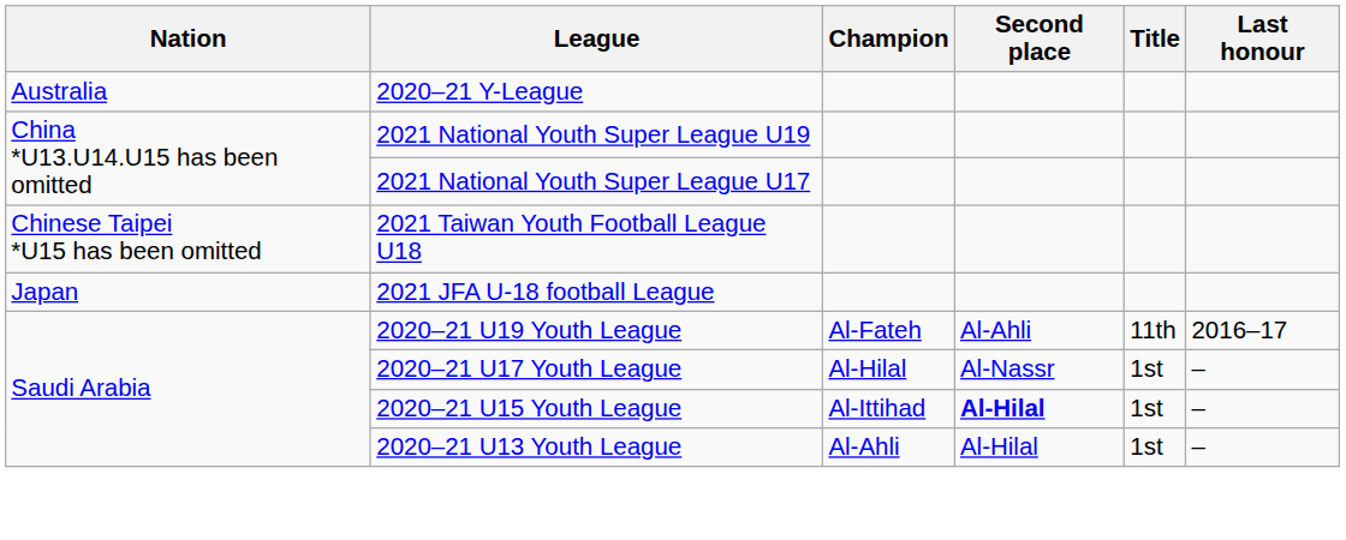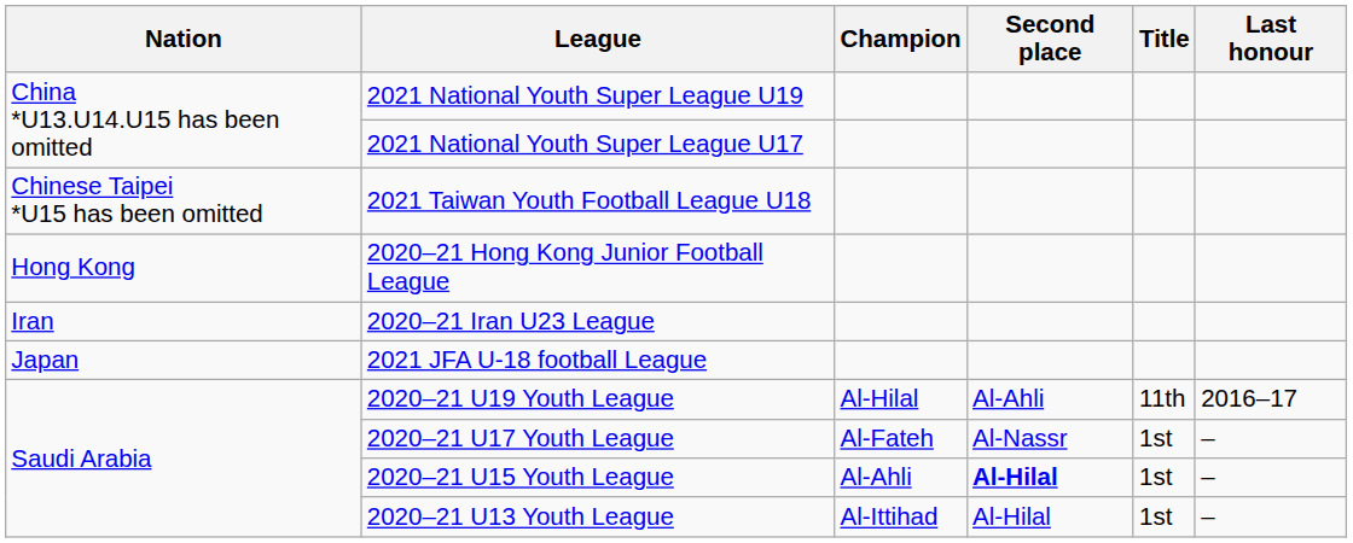 <table class="wikitable sortable">
 <tr>
 <th>Nation</th>
 <th>League</th>
 <th>Champion</th>
 <th>Second place</th>
 <th data-sort-type="number">Title</th>
 <th>Last honour</th>
-</tr>
-<tr>
-<td> <a href='#'>Australia</a></td>
-<td><a href='#'>2020–21 Y-League</a></td>
-<td></td>
-<td></td>
-<td></td>
-<td></td>
 </tr>
 <tr>
 <td rowspan="2"> <a href='#'>China</a> <br>*U13.U14.U15 has been omitted</td>
 <td><a href='#'>2021 National Youth Super League U19</a></td>
 <td></td>
 <td></td>
 <td></td>
 <td></td>
 </tr>
 <tr>
 <td><a href='#'>2021 National Youth Super League U17</a></td>
 <td></td>
 <td></td>
 <td></td>
 <td></td>
 </tr>
 <tr>
 <td> <a href='#'>Chinese Taipei</a> <br>*U15 has been omitted</td>
 <td><a href='#'>2021 Taiwan Youth Football League U18</a></td>
 <td></td>
 <td></td>
 <td></td>
 <td></td>
 </tr>
 <tr>
+<td> <a href='#'>Hong Kong</a></td>
+<td><a href='#'>2020–21 Hong Kong Junior Football League</a></td>
+<td></td>
+<td></td>
+<td></td>
+<td></td>
+</tr>
+<tr>
+<td> <a href='#'>Iran</a></td>
+<td><a href='#'>2020–21 Iran U23 League</a></td>
+<td></td>
+<td></td>
+<td></td>
+<td></td>
+</tr>
+<tr>
 <td> <a href='#'>Japan</a></td>
 <td><a href='#'>2021 JFA U-18 football League</a></td>
 <td></td>
 <td></td>
 <td></td>
 <td></td>
 </tr>
 <tr>
 <td rowspan="4"> <a href='#'>Saudi Arabia</a></td>
 <td><a href='#'>2020–21 U19 Youth League</a></td>
-<td><a href='#'>Al-Fateh</a></td>
+<td><a href='#'>Al-Hilal</a></td>
 <td><a href='#'>Al-Ahli</a></td>
 <td>11th</td>
 <td>2016–17</td>
 </tr>
 <tr>
 <td><a href='#'>2020–21 U17 Youth League</a></td>
-<td><a href='#'>Al-Hilal</a></td>
+<td><a href='#'>Al-Fateh</a></td>
 <td><a href='#'>Al-Nassr</a></td>
 <td>1st</td>
 <td>–</td>
 </tr>
 <tr>
 <td><a href='#'>2020–21 U15 Youth League</a></td>
-<td><a href='#'>Al-Ittihad</a></td>
+<td><a href='#'>Al-Ahli</a></td>
 <td><strong><a href='#'>Al-Hilal</a></strong></td>
 <td>1st</td>
 <td>–</td>
 </tr>
 <tr>
 <td><a href='#'>2020–21 U13 Youth League</a></td>
-<td><a href='#'>Al-Ahli</a></td>
+<td><a href='#'>Al-Ittihad</a></td>
 <td><a href='#'>Al-Hilal</a></td>
 <td>1st</td>
 <td>–</td>
 </tr>
 </table>
